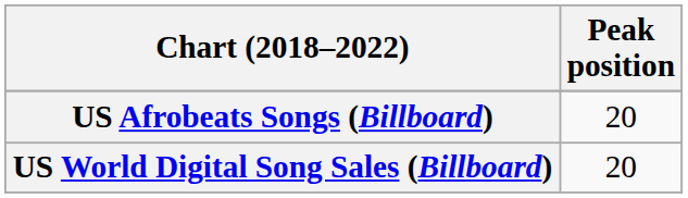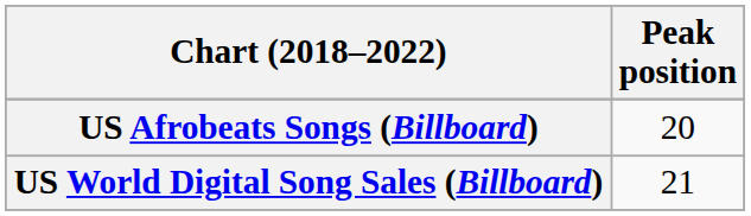 <table class="wikitable sortable plainrowheaders" style="text-align:center">
 <tr>
 <th scope="col">Chart (2018–2022)</th>
 <th scope="col">Peak<br>position</th>
 </tr>
 <tr>
 </tr>
 <tr>
 </tr>
 <tr>
 <th scope="row">US <a href='#'>Afrobeats Songs</a> (<em><a href='#'>Billboard</a></em>)</th>
 <td>20</td>
 </tr>
 <tr>
 <th scope="row">US <a href='#'>World Digital Song Sales</a> (<em><a href='#'>Billboard</a></em>)</th>
-<td>20</td>
+<td>21</td>
 </tr>
 </table>
